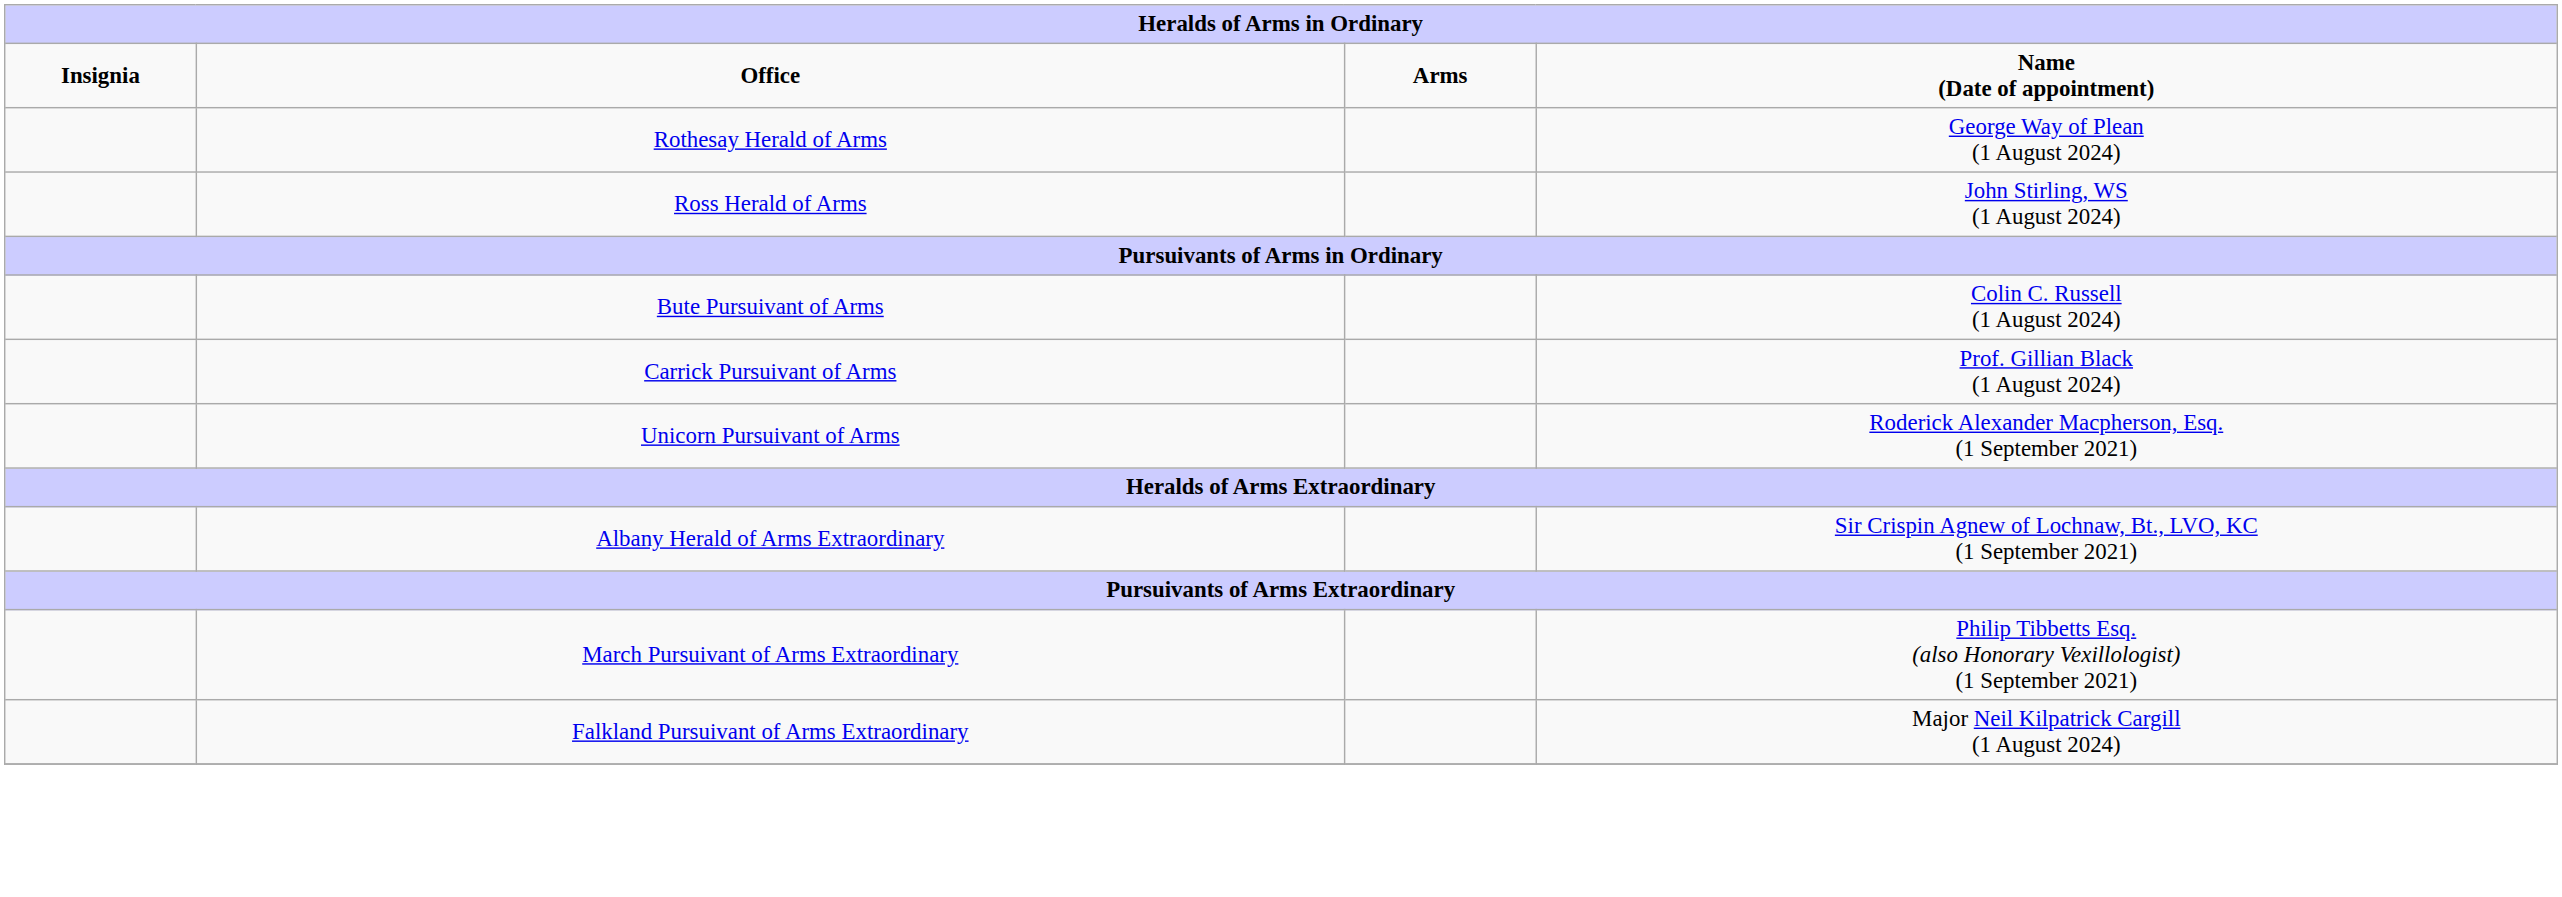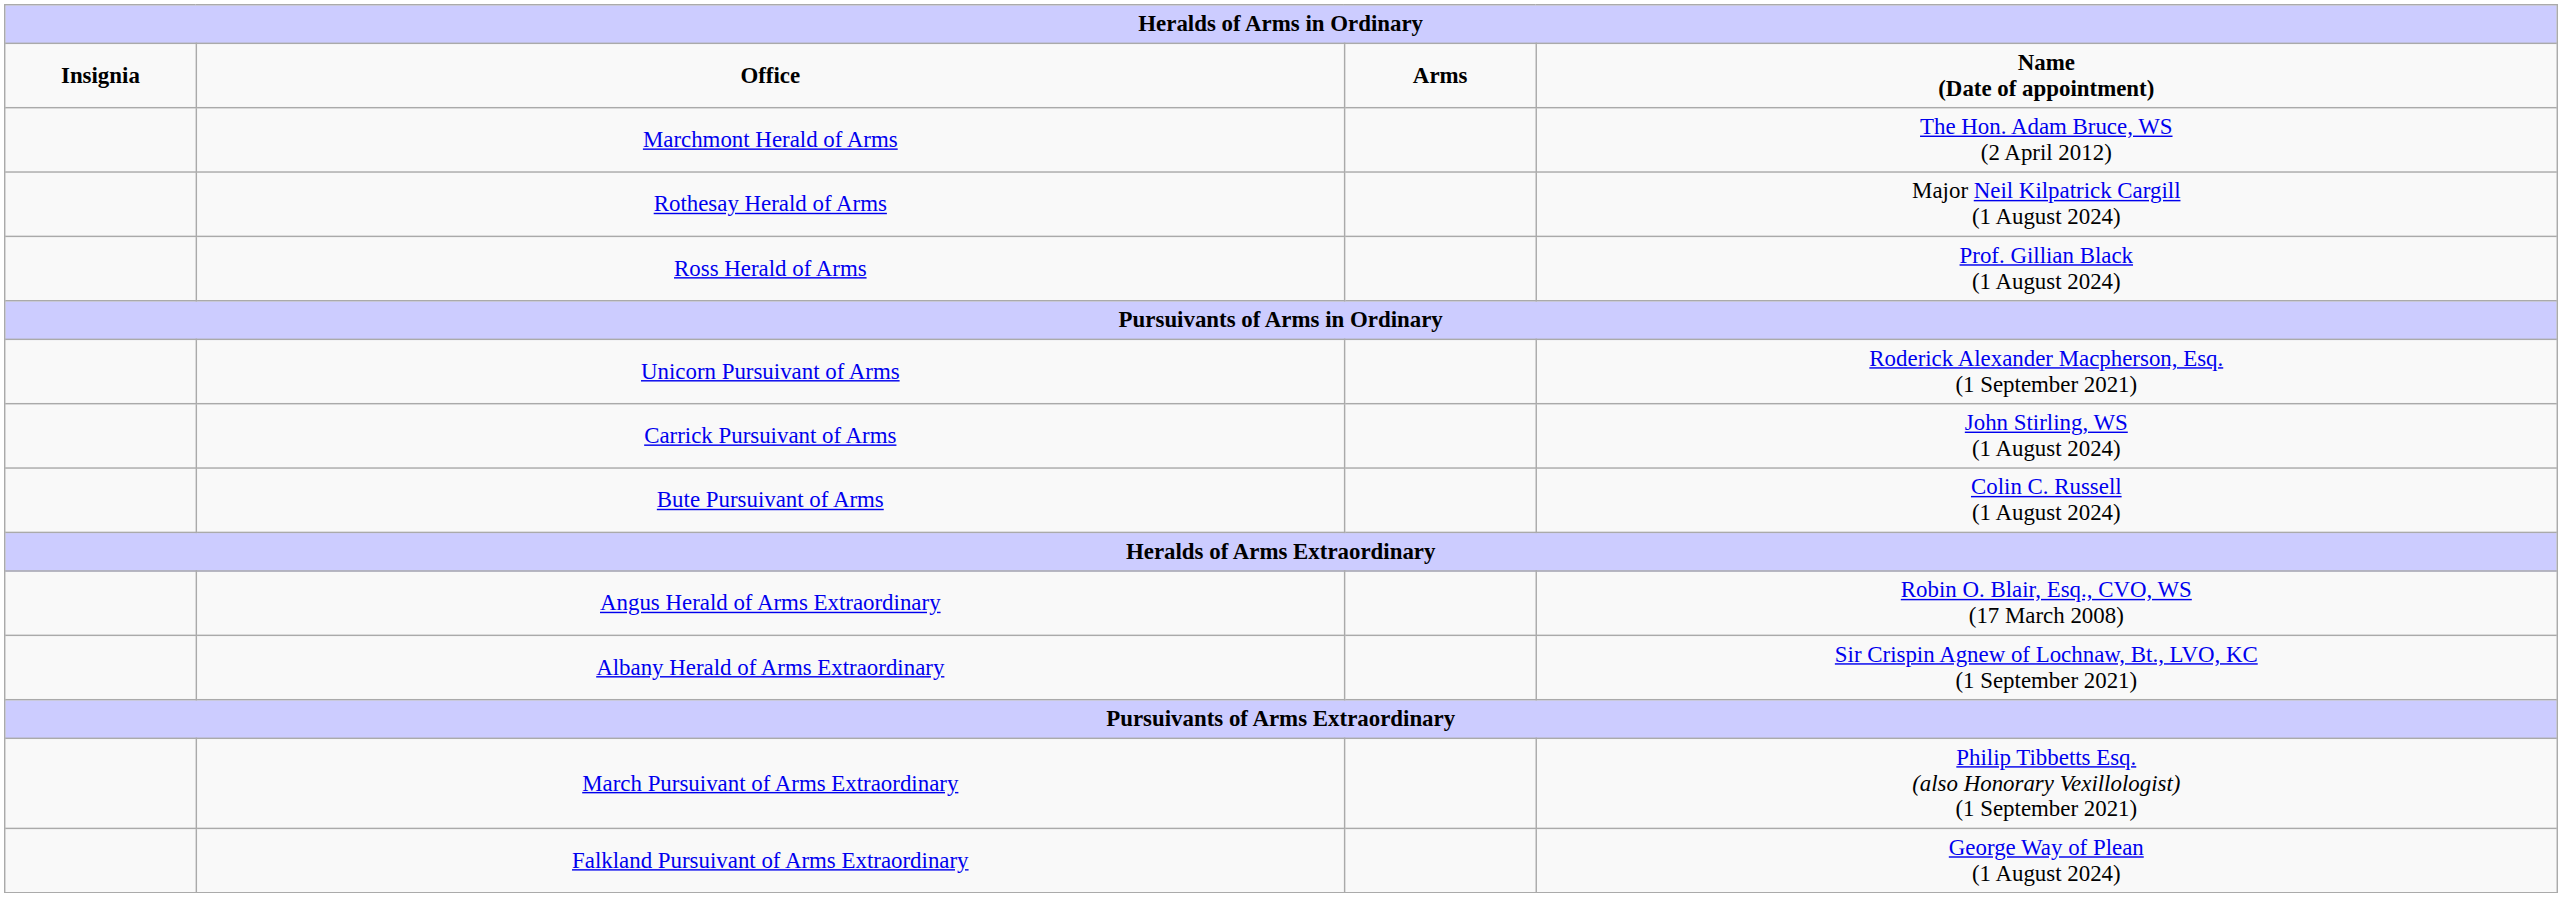 <table width = "90%" border = 1 border="1" cellpadding="4" cellspacing="0" style="margin: 0.5em 1em 0.5em 0; background: #f9f9f9; border: 1px #aaa solid; border-collapse: collapse;">
 <tr>
 <td colspan = "4" bgcolor = "#ccccff" align="center"><strong>Heralds of Arms in Ordinary</strong></td>
 </tr>
 <tr>
 <th style="width: 100px;">Insignia</th>
 <th style="width: 45%;">Office</th>
 <th style="width: 100px;">Arms</th>
 <th style="width: 40%;">Name<br>(Date of appointment)</th>
 </tr>
 <tr>
 <td align="center"></td>
+<td style="text-align:center;"><a href='#'>Marchmont Herald of Arms</a></td>
+<td></td>
+<td style="text-align:center;"><a href='#'>The Hon. Adam Bruce, WS</a><br>(2 April 2012)</td>
+</tr>
+<tr>
+<td align="center"></td>
 <td style="text-align:center;"><a href='#'>Rothesay Herald of Arms</a></td>
 <td></td>
-<td style="text-align:center;"><a href='#'>George Way of Plean</a><br>(1 August 2024)</td>
+<td style="text-align:center;">Major <a href='#'>Neil Kilpatrick Cargill</a><br>(1 August 2024)</td>
 </tr>
 <tr>
 <td align="center"></td>
 <td style="text-align:center;"><a href='#'>Ross Herald of Arms</a></td>
 <td></td>
-<td style="text-align:center;"><a href='#'>John Stirling, WS</a><br>(1 August 2024)</td>
+<td style="text-align:center;"><a href='#'>Prof. Gillian Black</a><br>(1 August 2024)</td>
 </tr>
 <tr>
 <td colspan="4" bgcolor="#ccccff" align="center"><strong>Pursuivants of Arms in Ordinary</strong></td>
+</tr>
+<tr>
+<td align="center"></td>
+<td style="text-align:center;"><a href='#'>Unicorn Pursuivant of Arms</a></td>
+<td></td>
+<td style="text-align:center;"><a href='#'>Roderick Alexander Macpherson, Esq.</a><br>(1 September 2021)</td>
+</tr>
+<tr>
+<td align="center"></td>
+<td style="text-align:center;"><a href='#'>Carrick Pursuivant of Arms</a></td>
+<td></td>
+<td style="text-align:center;"><a href='#'>John Stirling, WS</a><br>(1 August 2024)</td>
 </tr>
 <tr>
 <td align="center"></td>
 <td style="text-align:center;"><a href='#'>Bute Pursuivant of Arms</a></td>
 <td></td>
 <td style="text-align:center;"><a href='#'>Colin C. Russell</a><br>(1 August 2024)</td>
 </tr>
 <tr>
-<td align="center"></td>
-<td style="text-align:center;"><a href='#'>Carrick Pursuivant of Arms</a></td>
-<td></td>
-<td style="text-align:center;"><a href='#'>Prof. Gillian Black</a><br>(1 August 2024)</td>
+<td colspan="4" bgcolor="#ccccff" align="center"><strong>Heralds of Arms Extraordinary</strong></td>
 </tr>
 <tr>
 <td align="center"></td>
-<td style="text-align:center;"><a href='#'>Unicorn Pursuivant of Arms</a></td>
+<td style="text-align:center;"><a href='#'>Angus Herald of Arms Extraordinary</a></td>
 <td></td>
-<td style="text-align:center;"><a href='#'>Roderick Alexander Macpherson, Esq.</a><br>(1 September 2021)</td>
-</tr>
-<tr>
-<td colspan="4" bgcolor="#ccccff" align="center"><strong>Heralds of Arms Extraordinary</strong></td>
+<td style="text-align:center;"><a href='#'>Robin O. Blair, Esq., CVO, WS</a><br>(17 March 2008)</td>
 </tr>
 <tr>
 <td align="center"></td>
 <td style="text-align:center;"><a href='#'>Albany Herald of Arms Extraordinary</a></td>
 <td></td>
 <td style="text-align:center;"><a href='#'>Sir Crispin Agnew of Lochnaw, Bt., LVO, KC</a><br>(1 September 2021)</td>
 </tr>
 <tr>
 <td colspan = "4" bgcolor = "#ccccff" align="center"><strong>Pursuivants of Arms Extraordinary</strong></td>
 </tr>
 <tr>
 <td align="center"></td>
 <td style="text-align:center;"><a href='#'>March Pursuivant of Arms Extraordinary</a></td>
 <td></td>
 <td style="text-align:center;"><a href='#'>Philip Tibbetts Esq.</a><br><em>(also Honorary Vexillologist)</em><br>(1 September 2021)</td>
 </tr>
 <tr>
 <td align="center"></td>
 <td style="text-align:center;"><a href='#'>Falkland Pursuivant of Arms Extraordinary</a></td>
 <td></td>
-<td style="text-align:center;">Major <a href='#'>Neil Kilpatrick Cargill</a><br>(1 August 2024)</td>
+<td style="text-align:center;"><a href='#'>George Way of Plean</a><br>(1 August 2024)</td>
 </tr>
 <tr>
 </tr>
 </table>
